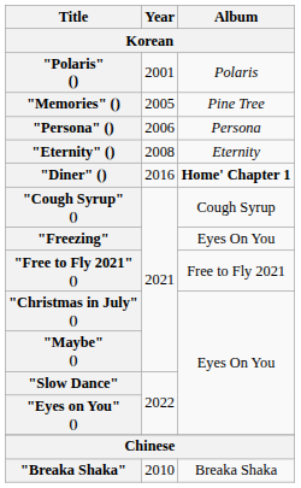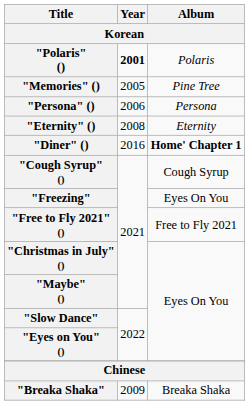 <table class="wikitable plainrowheaders" style="text-align:center;">
 <tr>
 <th scope="col">Title</th>
 <th scope="col">Year</th>
 <th scope="col">Album</th>
 </tr>
 <tr>
 <th colspan="5">Korean</th>
 </tr>
 <tr>
 <th scope=row>"Polaris"<br> ()</th>
-<td>2001</td>
+<td><strong>2001</strong></td>
 <td><em>Polaris</em></td>
 </tr>
 <tr>
 <th scope=row>"Memories" ()</th>
 <td>2005</td>
 <td><em>Pine Tree</em></td>
 </tr>
 <tr>
 <th scope=row>"Persona" ()</th>
 <td>2006</td>
 <td><em>Persona</em></td>
 </tr>
 <tr>
 <th scope=row>"Eternity" ()</th>
 <td>2008</td>
 <td><em>Eternity</em></td>
 </tr>
 <tr>
 <th scope=row>"Diner" ()</th>
 <td>2016</td>
 <td><strong>Home' Chapter 1<em></td>
 </tr>
 <tr>
 <th scope=row>"Cough Syrup" <br><small>()</small></th>
 <td rowspan="5">2021</td>
 <td></em>Cough Syrup<em></td>
 </tr>
 <tr>
 <th scope=row>"Freezing"</th>
 <td></em>Eyes On You<em></td>
 </tr>
 <tr>
 <th scope=row>"Free to Fly 2021"<br><small>()</small></th>
 <td></em>Free to Fly 2021<em></td>
 </tr>
 <tr>
 <th scope=row>"Christmas in July"<br><small>()</small></th>
 <td rowspan="4"></em>Eyes On You<em></td>
 </tr>
 <tr>
 <th scope=row>"Maybe"<br><small>()</small></th>
 </tr>
 <tr>
 <th scope=row>"Slow Dance"</th>
 <td rowspan="2">2022</td>
 </tr>
 <tr>
 <th scope=row>"Eyes on You"<br><small>()</small></th>
 </tr>
 <tr>
 </tr>
 <tr>
 <th colspan="5">Chinese</th>
 </tr>
 <tr>
 <th scope=row>"Breaka Shaka"</th>
-<td>2010</td>
+<td>2009</td>
 <td></em>Breaka Shaka<em></td>
 </tr>
 </table>
